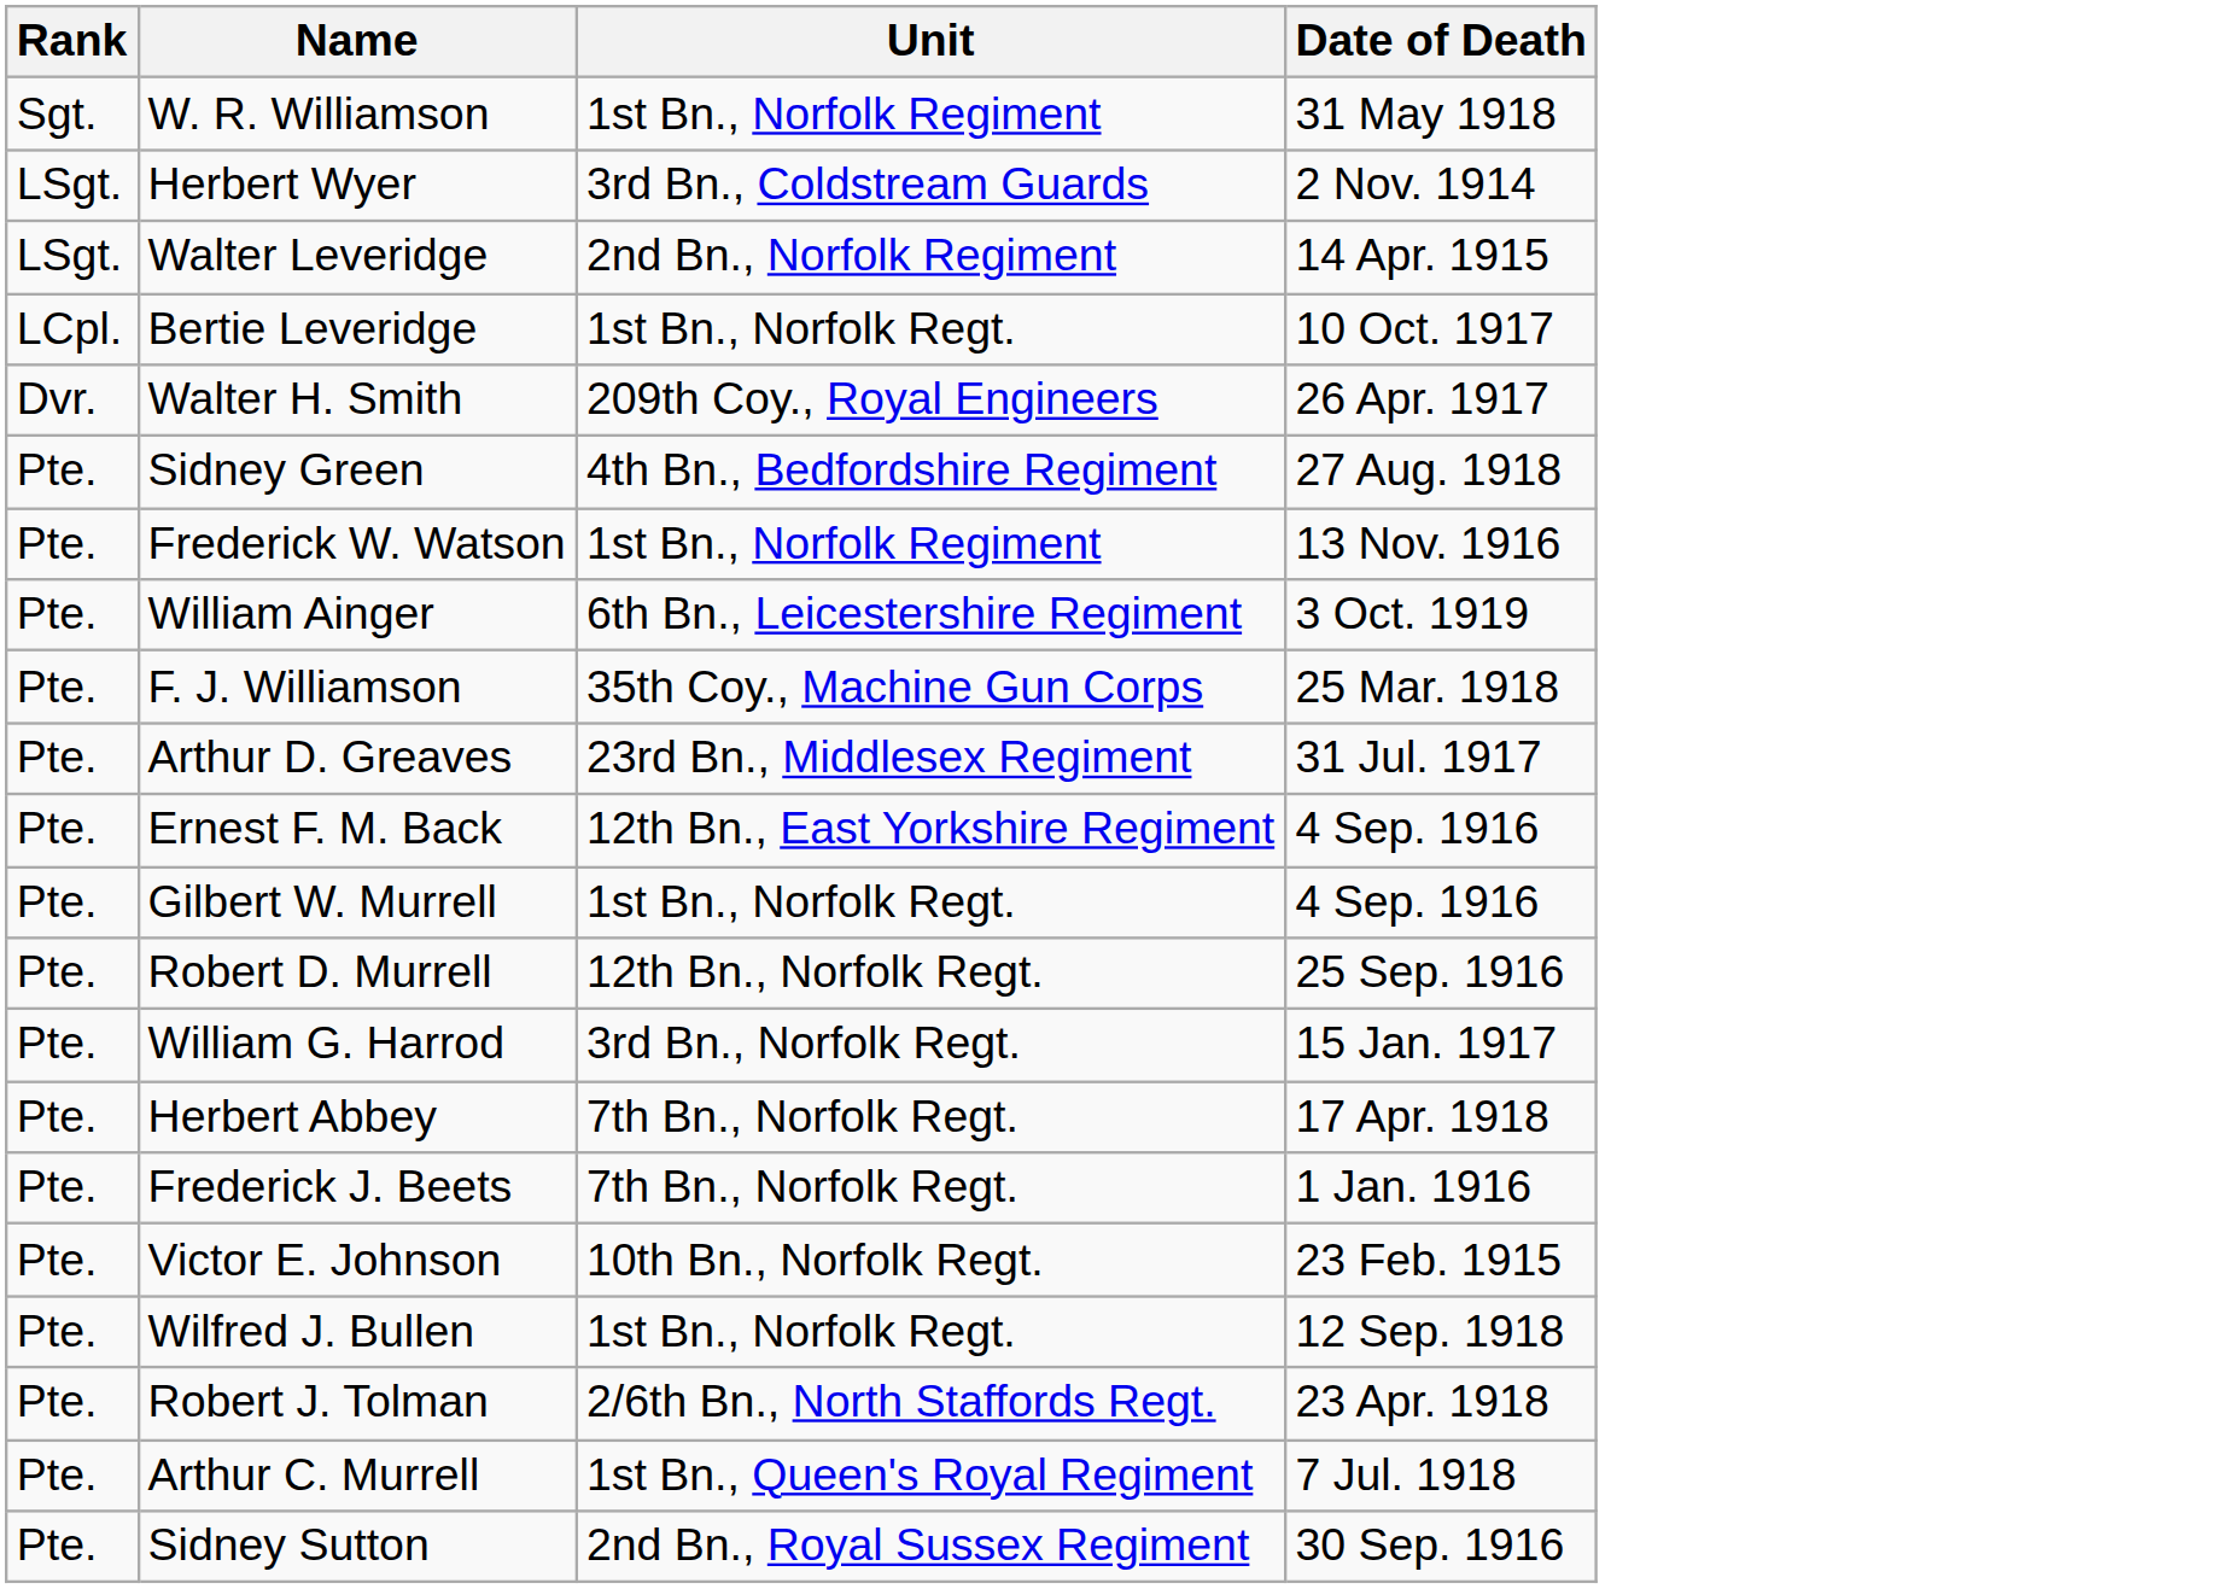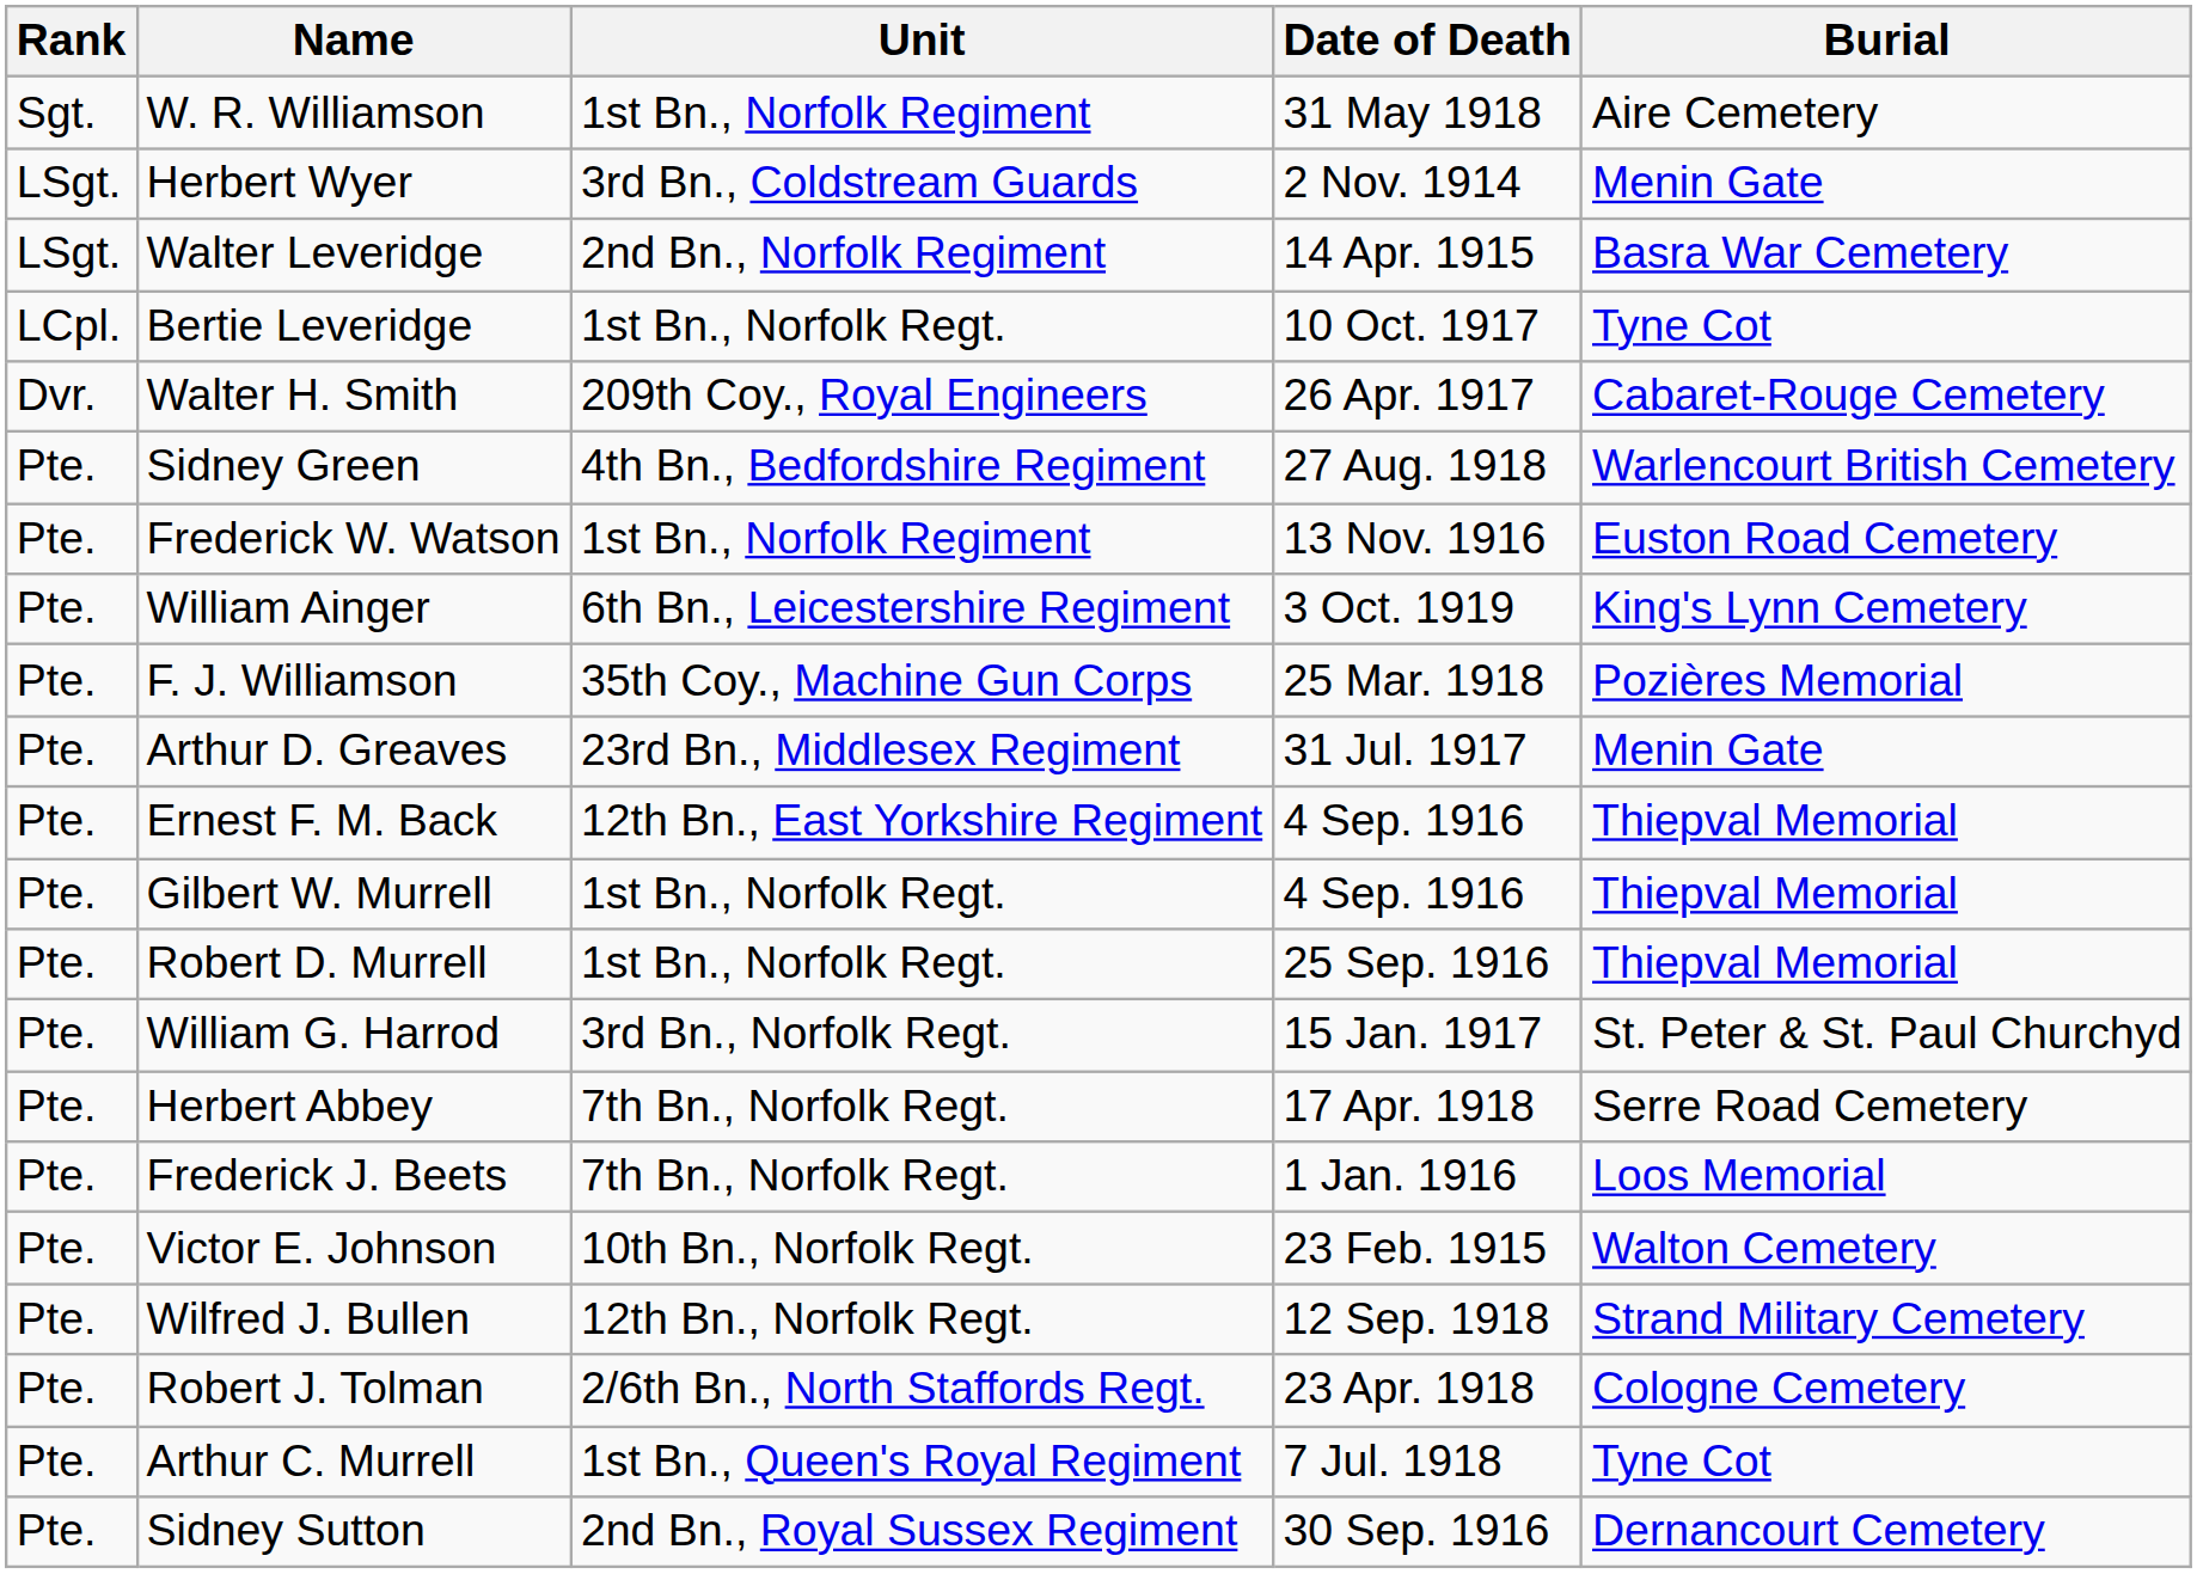 <table class="wikitable">
 <tr>
 <th>Rank</th>
 <th>Name</th>
 <th>Unit</th>
 <th>Date of Death</th>
+<th>Burial</th>
 </tr>
 <tr>
 <td>Sgt.</td>
 <td>W. R. Williamson</td>
 <td>1st Bn., <a href='#'>Norfolk Regiment</a></td>
 <td>31 May 1918</td>
+<td>Aire Cemetery</td>
 </tr>
 <tr>
 <td>LSgt.</td>
 <td>Herbert Wyer</td>
 <td>3rd Bn., <a href='#'>Coldstream Guards</a></td>
 <td>2 Nov. 1914</td>
+<td><a href='#'>Menin Gate</a></td>
 </tr>
 <tr>
 <td>LSgt.</td>
 <td>Walter Leveridge</td>
 <td>2nd Bn., <a href='#'>Norfolk Regiment</a></td>
 <td>14 Apr. 1915</td>
+<td><a href='#'>Basra War Cemetery</a></td>
 </tr>
 <tr>
 <td>LCpl.</td>
 <td>Bertie Leveridge</td>
 <td>1st Bn., Norfolk Regt.</td>
 <td>10 Oct. 1917</td>
+<td><a href='#'>Tyne Cot</a></td>
 </tr>
 <tr>
 <td>Dvr.</td>
 <td>Walter H. Smith</td>
 <td>209th Coy., <a href='#'>Royal Engineers</a></td>
 <td>26 Apr. 1917</td>
+<td><a href='#'>Cabaret-Rouge Cemetery</a></td>
 </tr>
 <tr>
 <td>Pte.</td>
 <td>Sidney Green</td>
 <td>4th Bn., <a href='#'>Bedfordshire Regiment</a></td>
 <td>27 Aug. 1918</td>
+<td><a href='#'>Warlencourt British Cemetery</a></td>
 </tr>
 <tr>
 <td>Pte.</td>
 <td>Frederick W. Watson</td>
 <td>1st Bn., <a href='#'>Norfolk Regiment</a></td>
 <td>13 Nov. 1916</td>
+<td><a href='#'>Euston Road Cemetery</a></td>
 </tr>
 <tr>
 <td>Pte.</td>
 <td>William Ainger</td>
 <td>6th Bn., <a href='#'>Leicestershire Regiment</a></td>
 <td>3 Oct. 1919</td>
+<td><a href='#'>King's Lynn Cemetery</a></td>
 </tr>
 <tr>
 <td>Pte.</td>
 <td>F. J. Williamson</td>
 <td>35th Coy., <a href='#'>Machine Gun Corps</a></td>
 <td>25 Mar. 1918</td>
+<td><a href='#'>Pozières Memorial</a></td>
 </tr>
 <tr>
 <td>Pte.</td>
 <td>Arthur D. Greaves</td>
 <td>23rd Bn., <a href='#'>Middlesex Regiment</a></td>
 <td>31 Jul. 1917</td>
+<td><a href='#'>Menin Gate</a></td>
 </tr>
 <tr>
 <td>Pte.</td>
 <td>Ernest F. M. Back</td>
 <td>12th Bn., <a href='#'>East Yorkshire Regiment</a></td>
 <td>4 Sep. 1916</td>
+<td><a href='#'>Thiepval Memorial</a></td>
 </tr>
 <tr>
 <td>Pte.</td>
 <td>Gilbert W. Murrell</td>
 <td>1st Bn., Norfolk Regt.</td>
 <td>4 Sep. 1916</td>
+<td><a href='#'>Thiepval Memorial</a></td>
 </tr>
 <tr>
 <td>Pte.</td>
 <td>Robert D. Murrell</td>
-<td>12th Bn., Norfolk Regt.</td>
+<td>1st Bn., Norfolk Regt.</td>
 <td>25 Sep. 1916</td>
+<td><a href='#'>Thiepval Memorial</a></td>
 </tr>
 <tr>
 <td>Pte.</td>
 <td>William G. Harrod</td>
 <td>3rd Bn., Norfolk Regt.</td>
 <td>15 Jan. 1917</td>
+<td>St. Peter & St. Paul Churchyd</td>
 </tr>
 <tr>
 <td>Pte.</td>
 <td>Herbert Abbey</td>
 <td>7th Bn., Norfolk Regt.</td>
 <td>17 Apr. 1918</td>
+<td>Serre Road Cemetery</td>
 </tr>
 <tr>
 <td>Pte.</td>
 <td>Frederick J. Beets</td>
 <td>7th Bn., Norfolk Regt.</td>
 <td>1 Jan. 1916</td>
+<td><a href='#'>Loos Memorial</a></td>
 </tr>
 <tr>
 <td>Pte.</td>
 <td>Victor E. Johnson</td>
 <td>10th Bn., Norfolk Regt.</td>
 <td>23 Feb. 1915</td>
+<td><a href='#'>Walton Cemetery</a></td>
 </tr>
 <tr>
 <td>Pte.</td>
 <td>Wilfred J. Bullen</td>
-<td>1st Bn., Norfolk Regt.</td>
+<td>12th Bn., Norfolk Regt.</td>
 <td>12 Sep. 1918</td>
+<td><a href='#'>Strand Military Cemetery</a></td>
 </tr>
 <tr>
 <td>Pte.</td>
 <td>Robert J. Tolman</td>
 <td>2/6th Bn., <a href='#'>North Staffords Regt.</a></td>
 <td>23 Apr. 1918</td>
+<td><a href='#'>Cologne Cemetery</a></td>
 </tr>
 <tr>
 <td>Pte.</td>
 <td>Arthur C. Murrell</td>
 <td>1st Bn., <a href='#'>Queen's Royal Regiment</a></td>
 <td>7 Jul. 1918</td>
+<td><a href='#'>Tyne Cot</a></td>
 </tr>
 <tr>
 <td>Pte.</td>
 <td>Sidney Sutton</td>
 <td>2nd Bn., <a href='#'>Royal Sussex Regiment</a></td>
 <td>30 Sep. 1916</td>
+<td><a href='#'>Dernancourt Cemetery</a></td>
 </tr>
 </table>
